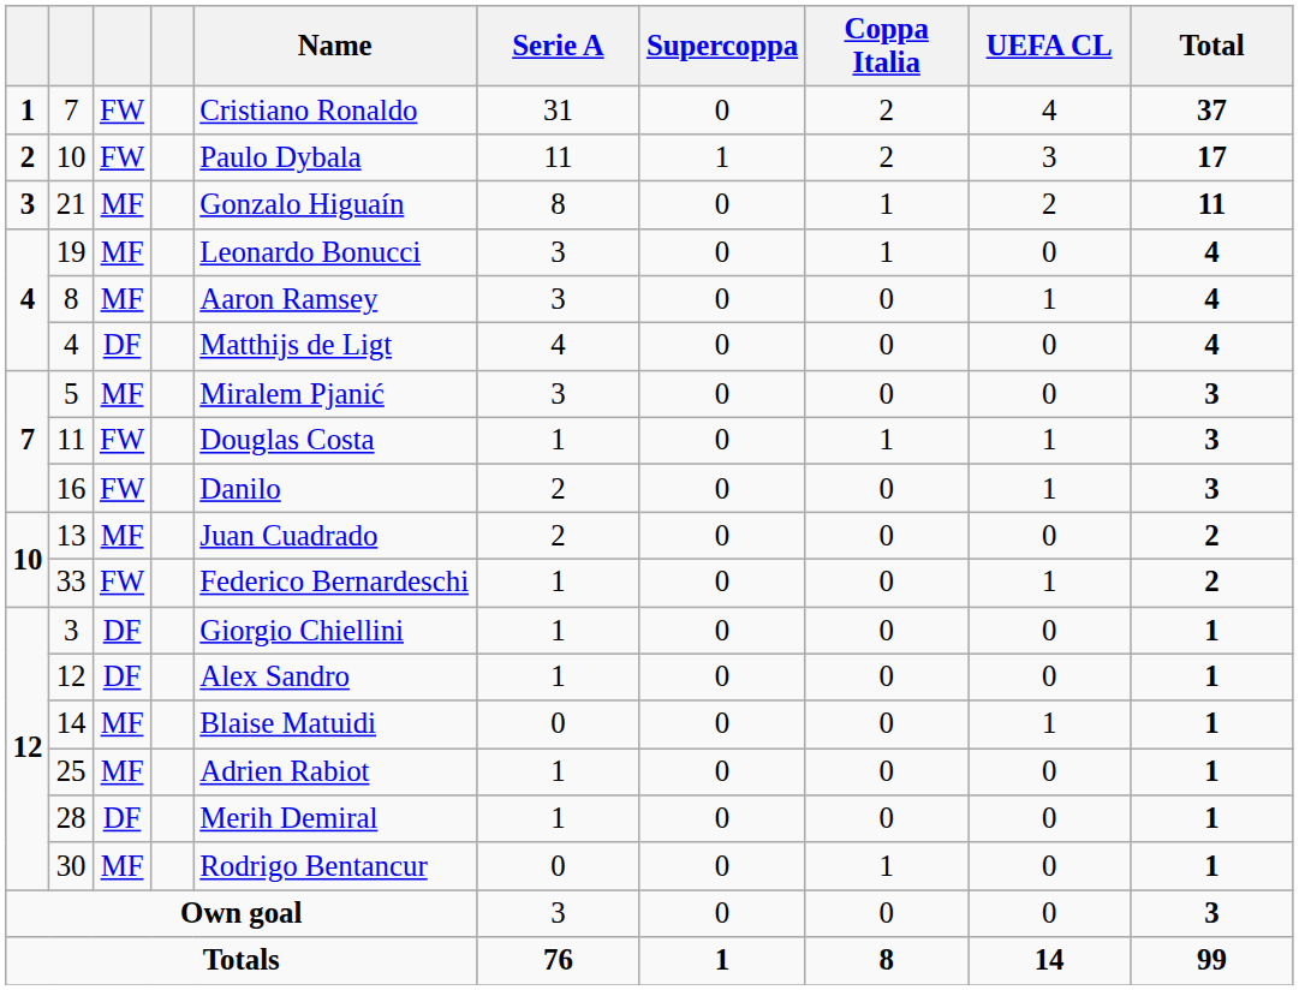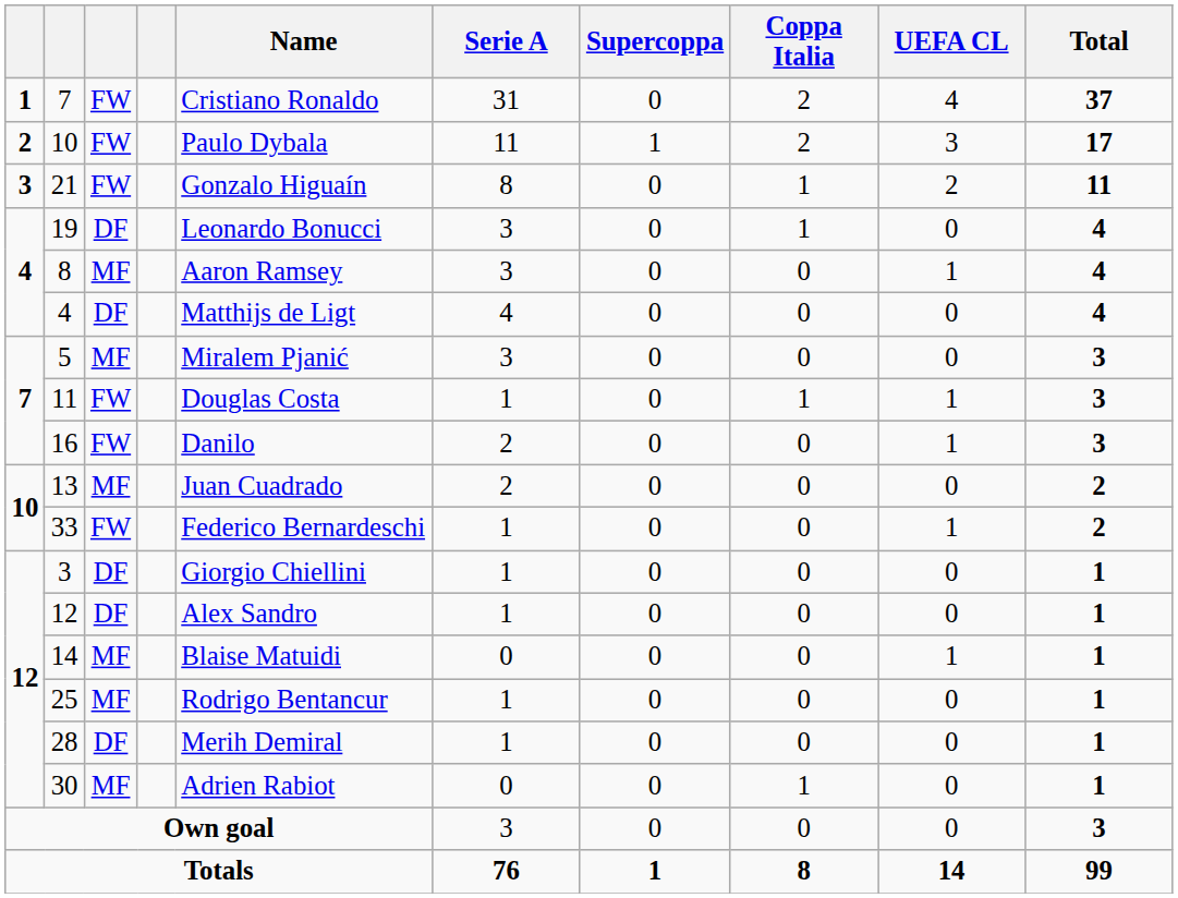 <table class="wikitable" style="text-align:center">
 <tr>
 <th width=15></th>
 <th width=15></th>
 <th width=15></th>
 <th width=15></th>
 <th width=145>Name</th>
 <th width=80><a href='#'>Serie A</a></th>
 <th width=80><a href='#'>Supercoppa</a></th>
 <th width=80><a href='#'>Coppa Italia</a></th>
 <th width=80><a href='#'>UEFA CL</a></th>
 <th width=80>Total</th>
 </tr>
 <tr>
 <td><strong>1</strong></td>
 <td>7</td>
 <td><a href='#'>FW</a></td>
 <td></td>
 <td align=left><a href='#'>Cristiano Ronaldo</a></td>
 <td>31</td>
 <td>0</td>
 <td>2</td>
 <td>4</td>
 <td><strong>37</strong></td>
 </tr>
 <tr>
 <td><strong>2</strong></td>
 <td>10</td>
 <td><a href='#'>FW</a></td>
 <td></td>
 <td align=left><a href='#'>Paulo Dybala</a></td>
 <td>11</td>
 <td>1</td>
 <td>2</td>
 <td>3</td>
 <td><strong>17</strong></td>
 </tr>
 <tr>
 <td><strong>3</strong></td>
 <td>21</td>
-<td><a href='#'>MF</a></td>
+<td><a href='#'>FW</a></td>
 <td></td>
 <td align=left><a href='#'>Gonzalo Higuaín</a></td>
 <td>8</td>
 <td>0</td>
 <td>1</td>
 <td>2</td>
 <td><strong>11</strong></td>
 </tr>
 <tr>
 <td rowspan=3><strong>4</strong></td>
 <td>19</td>
-<td><a href='#'>MF</a></td>
+<td><a href='#'>DF</a></td>
 <td></td>
 <td align=left><a href='#'>Leonardo Bonucci</a></td>
 <td>3</td>
 <td>0</td>
 <td>1</td>
 <td>0</td>
 <td><strong>4</strong></td>
 </tr>
 <tr>
 <td>8</td>
 <td><a href='#'>MF</a></td>
 <td></td>
 <td align=left><a href='#'>Aaron Ramsey</a></td>
 <td>3</td>
 <td>0</td>
 <td>0</td>
 <td>1</td>
 <td><strong>4</strong></td>
 </tr>
 <tr>
 <td>4</td>
 <td><a href='#'>DF</a></td>
 <td></td>
 <td align=left><a href='#'>Matthijs de Ligt</a></td>
 <td>4</td>
 <td>0</td>
 <td>0</td>
 <td>0</td>
 <td><strong>4</strong></td>
 </tr>
 <tr>
 <td rowspan=3><strong>7</strong></td>
 <td>5</td>
 <td><a href='#'>MF</a></td>
 <td></td>
 <td align=left><a href='#'>Miralem Pjanić</a></td>
 <td>3</td>
 <td>0</td>
 <td>0</td>
 <td>0</td>
 <td><strong>3</strong></td>
 </tr>
 <tr>
 <td>11</td>
 <td><a href='#'>FW</a></td>
 <td></td>
 <td align=left><a href='#'>Douglas Costa</a></td>
 <td>1</td>
 <td>0</td>
 <td>1</td>
 <td>1</td>
 <td><strong>3</strong></td>
 </tr>
 <tr>
 <td>16</td>
 <td><a href='#'>FW</a></td>
 <td></td>
 <td align=left><a href='#'>Danilo</a></td>
 <td>2</td>
 <td>0</td>
 <td>0</td>
 <td>1</td>
 <td><strong>3</strong></td>
 </tr>
 <tr>
 <td rowspan=2><strong>10</strong></td>
 <td>13</td>
 <td><a href='#'>MF</a></td>
 <td></td>
 <td align=left><a href='#'>Juan Cuadrado</a></td>
 <td>2</td>
 <td>0</td>
 <td>0</td>
 <td>0</td>
 <td><strong>2</strong></td>
 </tr>
 <tr>
 <td>33</td>
 <td><a href='#'>FW</a></td>
 <td></td>
 <td align=left><a href='#'>Federico Bernardeschi</a></td>
 <td>1</td>
 <td>0</td>
 <td>0</td>
 <td>1</td>
 <td><strong>2</strong></td>
 </tr>
 <tr>
 <td rowspan=6><strong>12</strong></td>
 <td>3</td>
 <td><a href='#'>DF</a></td>
 <td></td>
 <td align=left><a href='#'>Giorgio Chiellini</a></td>
 <td>1</td>
 <td>0</td>
 <td>0</td>
 <td>0</td>
 <td><strong>1</strong></td>
 </tr>
 <tr>
 <td>12</td>
 <td><a href='#'>DF</a></td>
 <td></td>
 <td align=left><a href='#'>Alex Sandro</a></td>
 <td>1</td>
 <td>0</td>
 <td>0</td>
 <td>0</td>
 <td><strong>1</strong></td>
 </tr>
 <tr>
 <td>14</td>
 <td><a href='#'>MF</a></td>
 <td></td>
 <td align=left><a href='#'>Blaise Matuidi</a></td>
 <td>0</td>
 <td>0</td>
 <td>0</td>
 <td>1</td>
 <td><strong>1</strong></td>
 </tr>
 <tr>
 <td>25</td>
 <td><a href='#'>MF</a></td>
 <td></td>
-<td align=left><a href='#'>Adrien Rabiot</a></td>
+<td align=left><a href='#'>Rodrigo Bentancur</a></td>
 <td>1</td>
 <td>0</td>
 <td>0</td>
 <td>0</td>
 <td><strong>1</strong></td>
 </tr>
 <tr>
 <td>28</td>
 <td><a href='#'>DF</a></td>
 <td></td>
 <td align=left><a href='#'>Merih Demiral</a></td>
 <td>1</td>
 <td>0</td>
 <td>0</td>
 <td>0</td>
 <td><strong>1</strong></td>
 </tr>
 <tr>
 <td>30</td>
 <td><a href='#'>MF</a></td>
 <td></td>
-<td align=left><a href='#'>Rodrigo Bentancur</a></td>
+<td align=left><a href='#'>Adrien Rabiot</a></td>
 <td>0</td>
 <td>0</td>
 <td>1</td>
 <td>0</td>
 <td><strong>1</strong></td>
 </tr>
 <tr>
 <td colspan=5><strong>Own goal</strong></td>
 <td>3</td>
 <td>0</td>
 <td>0</td>
 <td>0</td>
 <td><strong>3</strong></td>
 </tr>
 <tr>
 <td colspan=5><strong>Totals</strong></td>
 <td><strong>76</strong></td>
 <td><strong>1</strong></td>
 <td><strong>8</strong></td>
 <td><strong>14</strong></td>
 <td><strong>99</strong></td>
 </tr>
 </table>
